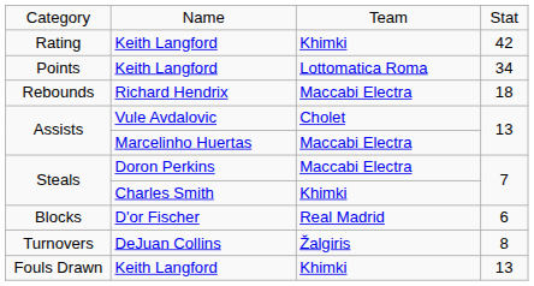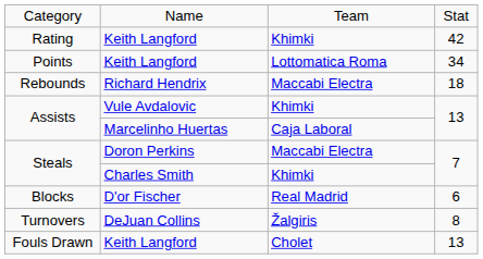 <table class="wikitable sortable" style="text-align: center;">
 <tr>
 <td width=100>Category</td>
 <td width=180>Name</td>
 <td width=180>Team</td>
 <td width=40>Stat</td>
 </tr>
 <tr>
 <td>Rating</td>
 <td align="left"> <a href='#'>Keith Langford</a></td>
 <td align="left"> <a href='#'>Khimki</a></td>
 <td>42</td>
 </tr>
 <tr>
 <td>Points</td>
 <td align="left"> <a href='#'>Keith Langford</a></td>
 <td align="left"> <a href='#'>Lottomatica Roma</a></td>
 <td>34</td>
 </tr>
 <tr>
 <td>Rebounds</td>
 <td align="left"> <a href='#'>Richard Hendrix</a></td>
 <td align="left"> <a href='#'>Maccabi Electra</a></td>
 <td>18</td>
 </tr>
 <tr>
 <td rowspan=2>Assists</td>
 <td align="left"> <a href='#'>Vule Avdalovic</a></td>
-<td align="left"> <a href='#'>Cholet</a></td>
+<td align="left"> <a href='#'>Khimki</a></td>
 <td rowspan=2>13</td>
 </tr>
 <tr>
 <td align="left"> <a href='#'>Marcelinho Huertas</a></td>
-<td align="left"> <a href='#'>Maccabi Electra</a></td>
+<td align="left"> <a href='#'>Caja Laboral</a></td>
 </tr>
 <tr>
 <td rowspan=2>Steals</td>
 <td align="left"> <a href='#'>Doron Perkins</a></td>
 <td align="left"> <a href='#'>Maccabi Electra</a></td>
 <td rowspan=2>7</td>
 </tr>
 <tr>
 <td align="left"> <a href='#'>Charles Smith</a></td>
 <td align="left"> <a href='#'>Khimki</a></td>
 </tr>
 <tr>
 <td>Blocks</td>
 <td align="left"> <a href='#'>D'or Fischer</a></td>
 <td align="left"> <a href='#'>Real Madrid</a></td>
 <td>6</td>
 </tr>
 <tr>
 <td>Turnovers</td>
 <td align="left"> <a href='#'>DeJuan Collins</a></td>
 <td align="left"> <a href='#'>Žalgiris</a></td>
 <td>8</td>
 </tr>
 <tr>
 <td>Fouls Drawn</td>
 <td align="left"> <a href='#'>Keith Langford</a></td>
-<td align="left"> <a href='#'>Khimki</a></td>
+<td align="left"> <a href='#'>Cholet</a></td>
 <td>13</td>
 </tr>
 </table>
